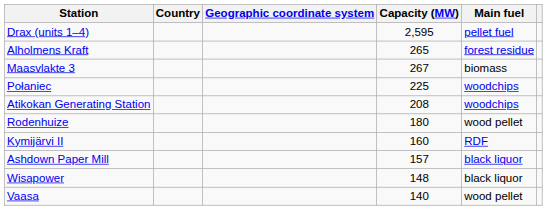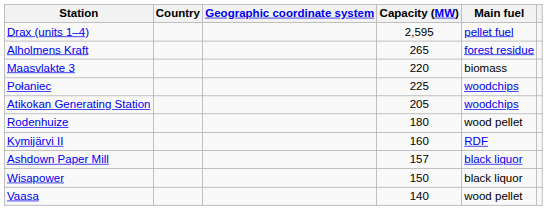 <table class="wikitable sortable static-row-numbers static-row-header-text sort-under-center hover-highlight" "style="font-size: 100%">
 <tr>
 <th>Station</th>
 <th>Country</th>
 <th><a href='#'>Geographic coordinate system</a></th>
 <th>Capacity (<a href='#'>MW</a>)</th>
 <th>Main fuel</th>
 <th></th>
 </tr>
 <tr>
 <td><a href='#'>Drax (units 1–4)</a></td>
 <td></td>
 <td></td>
 <td style="text-align:center;">2,595</td>
 <td><a href='#'>pellet fuel</a></td>
 <td></td>
 </tr>
 <tr>
 <td><a href='#'>Alholmens Kraft</a></td>
 <td></td>
 <td></td>
 <td align=center>265</td>
 <td><a href='#'>forest residue</a></td>
 <td></td>
 </tr>
 <tr>
 <td><a href='#'>Maasvlakte 3</a></td>
 <td></td>
 <td></td>
-<td align=center>267</td>
+<td align=center>220</td>
 <td>biomass</td>
 <td></td>
 </tr>
 <tr>
 <td><a href='#'>Połaniec</a></td>
 <td></td>
 <td></td>
 <td align=center>225</td>
 <td><a href='#'>woodchips</a></td>
 <td></td>
 </tr>
 <tr>
 <td><a href='#'>Atikokan Generating Station</a></td>
 <td></td>
 <td></td>
-<td align=center>208</td>
+<td align=center>205</td>
 <td><a href='#'>woodchips</a></td>
 <td></td>
 </tr>
 <tr>
 <td><a href='#'>Rodenhuize</a></td>
 <td></td>
 <td></td>
 <td align=center>180</td>
 <td>wood pellet</td>
 <td></td>
 </tr>
 <tr>
 <td><a href='#'>Kymijärvi II</a></td>
 <td></td>
 <td></td>
 <td align=center>160</td>
 <td><a href='#'>RDF</a></td>
 <td></td>
 </tr>
 <tr>
 <td><a href='#'>Ashdown Paper Mill</a></td>
 <td></td>
 <td></td>
 <td align=center>157</td>
 <td><a href='#'>black liquor</a></td>
 <td></td>
 </tr>
 <tr>
 <td><a href='#'>Wisapower</a></td>
 <td></td>
 <td></td>
-<td align=center>148</td>
+<td align=center>150</td>
 <td>black liquor</td>
 <td></td>
 </tr>
 <tr>
 <td><a href='#'>Vaasa</a></td>
 <td></td>
 <td></td>
 <td align=center>140</td>
 <td>wood pellet</td>
 <td></td>
 </tr>
 </table>
